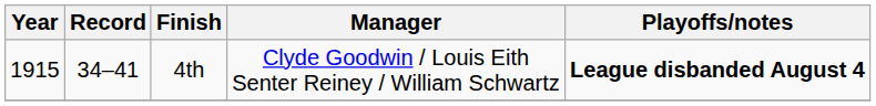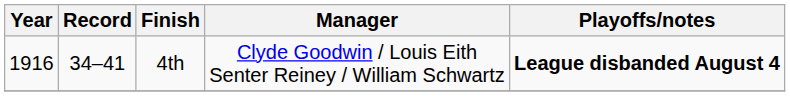 <table class="wikitable">
 <tr>
 <th>Year</th>
 <th>Record</th>
 <th>Finish</th>
 <th>Manager</th>
 <th>Playoffs/notes</th>
 </tr>
 <tr align=center>
-<td>1915</td>
+<td>1916</td>
 <td>34–41</td>
 <td>4th</td>
 <td><a href='#'>Clyde Goodwin</a> / Louis Eith <br> Senter Reiney / William Schwartz</td>
 <td><strong>League disbanded August 4</strong></td>
 </tr>
 <tr align=center>
 </tr>
 </table>
